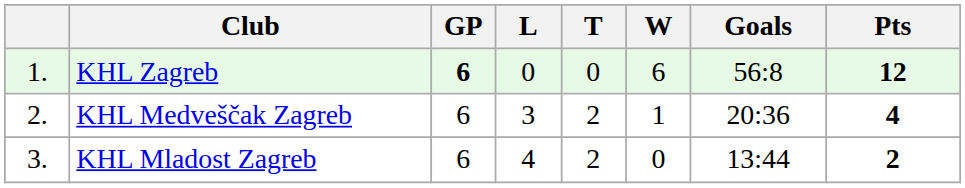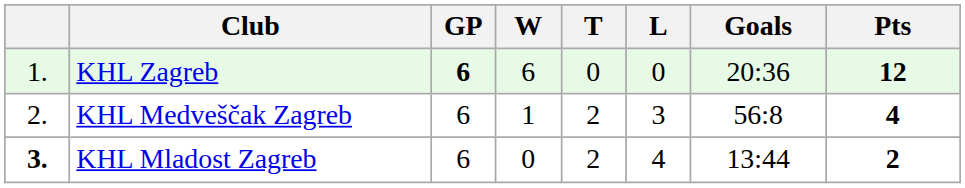 <table class="wikitable">
 <tr>
 <th width="30"></th>
 <th width="200">Club</th>
 <th width="30">GP</th>
+<th width="30">W</th>
+<th width="30">T</th>
 <th width="30">L</th>
-<th width="30">T</th>
-<th width="30">W</th>
 <th width="70">Goals</th>
 <th width="70">Pts</th>
 </tr>
 <tr bgcolor="#e6fae6" align="center">
 <td>1.</td>
 <td align="left"><a href='#'>KHL Zagreb</a></td>
 <td><strong>6</strong></td>
+<td>6</td>
 <td>0</td>
 <td>0</td>
-<td>6</td>
-<td>56:8</td>
+<td>20:36</td>
 <td><strong>12</strong></td>
 </tr>
 <tr bgcolor="#FFFFFF" align="center">
 <td>2.</td>
 <td align="left"><a href='#'>KHL Medveščak Zagreb</a></td>
 <td>6</td>
+<td>1</td>
+<td>2</td>
 <td>3</td>
-<td>2</td>
-<td>1</td>
-<td>20:36</td>
+<td>56:8</td>
 <td><strong>4</strong></td>
 </tr>
 <tr bgcolor="#FFFFFF" align="center">
-<td>3.</td>
+<td><strong>3.</strong></td>
 <td align="left"><a href='#'>KHL Mladost Zagreb</a></td>
 <td>6</td>
+<td>0</td>
+<td>2</td>
 <td>4</td>
-<td>2</td>
-<td>0</td>
 <td>13:44</td>
 <td><strong>2</strong></td>
 </tr>
 </table>
